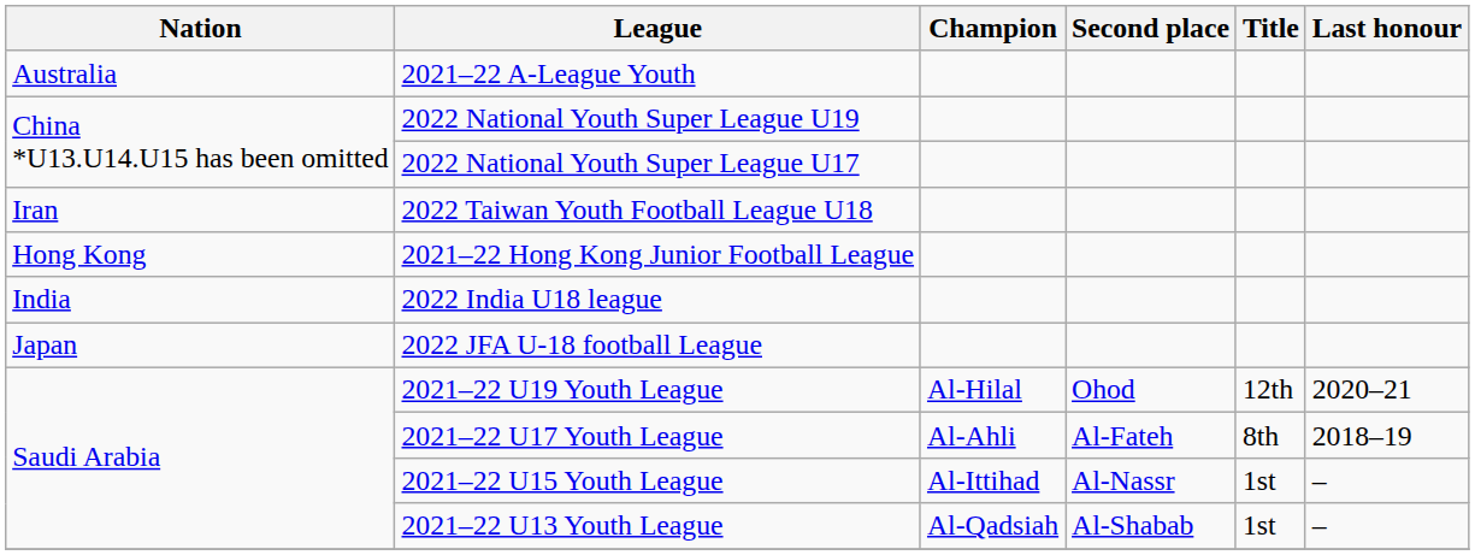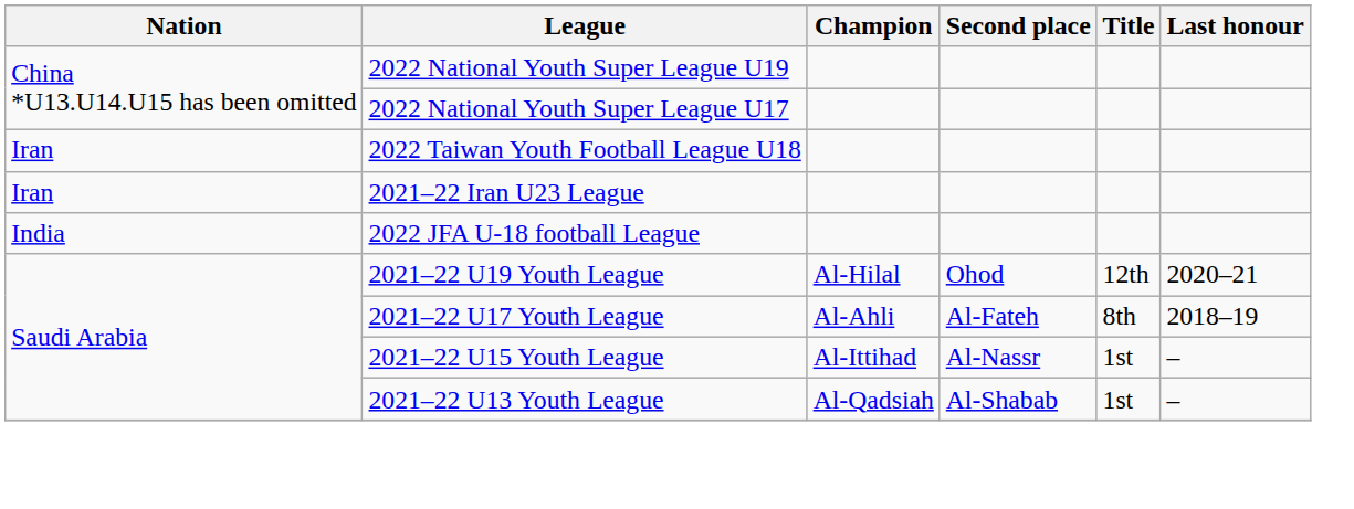 <table class="wikitable sortable">
 <tr>
 <th>Nation</th>
 <th>League</th>
 <th>Champion</th>
 <th>Second place</th>
 <th data-sort-type="number">Title</th>
 <th>Last honour</th>
-</tr>
-<tr>
-<td> <a href='#'>Australia</a></td>
-<td><a href='#'>2021–22 A-League Youth</a></td>
-<td></td>
-<td></td>
-<td></td>
-<td></td>
 </tr>
 <tr>
 <td rowspan="2"> <a href='#'>China</a> <br>*U13.U14.U15 has been omitted</td>
 <td><a href='#'>2022 National Youth Super League U19</a></td>
 <td></td>
 <td></td>
 <td></td>
 <td></td>
 </tr>
 <tr>
 <td><a href='#'>2022 National Youth Super League U17</a></td>
 <td></td>
 <td></td>
 <td></td>
 <td></td>
 </tr>
 <tr>
 <td> <a href='#'>Iran</a></td>
 <td><a href='#'>2022 Taiwan Youth Football League U18</a></td>
 <td></td>
 <td></td>
 <td></td>
 <td></td>
 </tr>
 <tr>
-<td> <a href='#'>Hong Kong</a></td>
-<td><a href='#'>2021–22 Hong Kong Junior Football League</a></td>
+<td> <a href='#'>Iran</a></td>
+<td><a href='#'>2021–22 Iran U23 League</a></td>
 <td></td>
 <td></td>
 <td></td>
 <td></td>
 </tr>
 <tr>
 <td> <a href='#'>India</a></td>
-<td><a href='#'>2022 India U18 league</a></td>
-<td></td>
-<td></td>
-<td></td>
-<td></td>
-</tr>
-<tr>
-<td> <a href='#'>Japan</a></td>
 <td><a href='#'>2022 JFA U-18 football League</a></td>
 <td></td>
 <td></td>
 <td></td>
 <td></td>
 </tr>
 <tr>
 <td rowspan=4> <a href='#'>Saudi Arabia</a></td>
 <td><a href='#'>2021–22 U19 Youth League</a></td>
 <td><a href='#'>Al-Hilal</a></td>
 <td><a href='#'>Ohod</a></td>
 <td>12th</td>
 <td>2020–21</td>
 </tr>
 <tr>
 <td><a href='#'>2021–22 U17 Youth League</a></td>
 <td><a href='#'>Al-Ahli</a></td>
 <td><a href='#'>Al-Fateh</a></td>
 <td>8th</td>
 <td>2018–19</td>
 </tr>
 <tr>
 <td><a href='#'>2021–22 U15 Youth League</a></td>
 <td><a href='#'>Al-Ittihad</a></td>
 <td><a href='#'>Al-Nassr</a></td>
 <td>1st</td>
 <td>–</td>
 </tr>
 <tr>
 <td><a href='#'>2021–22 U13 Youth League</a></td>
 <td><a href='#'>Al-Qadsiah</a></td>
 <td><a href='#'>Al-Shabab</a></td>
 <td>1st</td>
 <td>–</td>
 </tr>
 <tr>
 </tr>
 </table>
